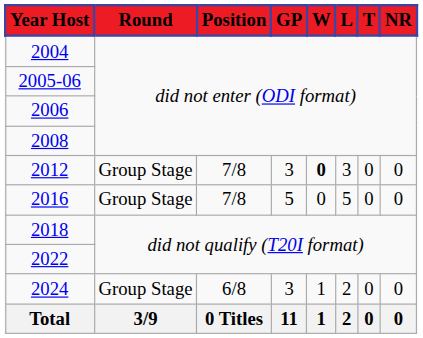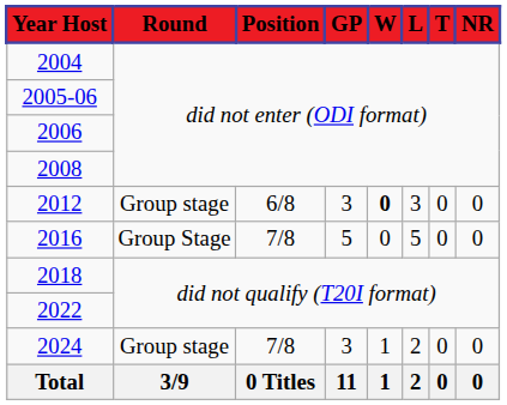 <table class="wikitable" style="text-align: center;">
 <tr>
 <th style="background:#ED1C24;border: 2px solid #3F43A4;"><span>Year Host</span></th>
 <th style="background:#ED1C24;border: 2px solid #3F43A4;"><span>Round</span></th>
 <th style="background:#ED1C24;border: 2px solid #3F43A4;"><span>Position</span></th>
 <th style="background:#ED1C24;border: 2px solid #3F43A4;"><span>GP</span></th>
 <th style="background:#ED1C24;border: 2px solid #3F43A4;"><span>W</span></th>
 <th style="background:#ED1C24;border: 2px solid #3F43A4;"><span>L</span></th>
 <th style="background:#ED1C24;border: 2px solid #3F43A4;"><span>T</span></th>
 <th style="background:#ED1C24;border: 2px solid #3F43A4;"><span>NR</span></th>
 </tr>
 <tr>
 <td><a href='#'>2004</a> </td>
 <td colspan="7" rowspan="4"><em>did not enter (<a href='#'>ODI</a> format)</em></td>
 </tr>
 <tr>
 <td><a href='#'>2005-06</a> </td>
 </tr>
 <tr>
 <td><a href='#'>2006</a> </td>
 </tr>
 <tr>
 <td><a href='#'>2008</a> </td>
 </tr>
 <tr>
 <td><a href='#'>2012</a> </td>
-<td>Group Stage</td>
-<td>7/8</td>
+<td>Group stage</td>
+<td>6/8</td>
 <td>3</td>
 <td><strong>0</strong></td>
 <td>3</td>
 <td>0</td>
 <td>0</td>
 </tr>
 <tr>
 <td><a href='#'>2016</a> </td>
 <td>Group Stage</td>
 <td>7/8</td>
 <td>5</td>
 <td>0</td>
 <td>5</td>
 <td>0</td>
 <td>0</td>
 </tr>
 <tr>
 <td><a href='#'>2018</a> </td>
 <td colspan="7" rowspan="2"><em>did not qualify (<a href='#'>T20I</a> format)</em></td>
 </tr>
 <tr>
 <td><a href='#'>2022</a> </td>
 </tr>
 <tr>
 <td><a href='#'>2024</a> </td>
-<td>Group Stage</td>
-<td>6/8</td>
+<td>Group stage</td>
+<td>7/8</td>
 <td>3</td>
 <td>1</td>
 <td>2</td>
 <td>0</td>
 <td>0</td>
 </tr>
 <tr>
 <th>Total</th>
 <th>3/9</th>
 <th>0 Titles</th>
 <th>11</th>
 <th>1</th>
 <th>2</th>
 <th>0</th>
 <th>0</th>
 </tr>
 </table>
